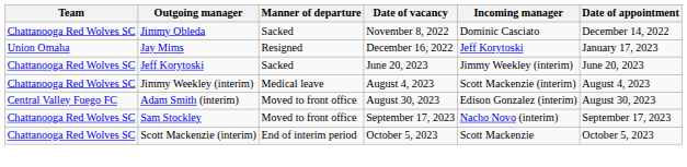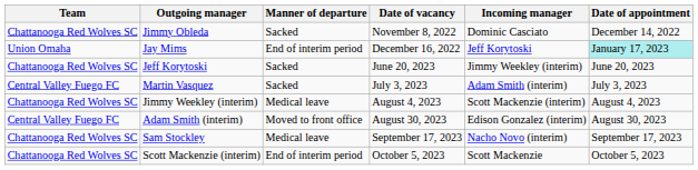 <table class="wikitable sortable">
 <tr>
 <th>Team</th>
 <th>Outgoing manager</th>
 <th>Manner of departure</th>
 <th>Date of vacancy</th>
 <th>Incoming manager</th>
 <th>Date of appointment</th>
 </tr>
 <tr>
 <td><a href='#'>Chattanooga Red Wolves SC</a></td>
 <td> <a href='#'>Jimmy Obleda</a></td>
 <td>Sacked</td>
 <td>November 8, 2022</td>
 <td> Dominic Casciato</td>
 <td>December 14, 2022</td>
 </tr>
 <tr>
 <td><a href='#'>Union Omaha</a></td>
 <td> <a href='#'>Jay Mims</a></td>
-<td>Resigned</td>
+<td>End of interim period</td>
 <td>December 16, 2022</td>
 <td> <a href='#'>Jeff Korytoski</a></td>
-<td>January 17, 2023</td>
+<td style="background: paleturquoise;">January 17, 2023</td>
 </tr>
 <tr>
 <td><a href='#'>Chattanooga Red Wolves SC</a></td>
 <td> <a href='#'>Jeff Korytoski</a></td>
 <td>Sacked</td>
 <td>June 20, 2023</td>
 <td> Jimmy Weekley (interim)</td>
 <td>June 20, 2023</td>
+</tr>
+<tr>
+<td><a href='#'>Central Valley Fuego FC</a></td>
+<td> <a href='#'>Martin Vasquez</a></td>
+<td>Sacked</td>
+<td>July 3, 2023</td>
+<td> <a href='#'>Adam Smith</a> (interim)</td>
+<td>July 3, 2023</td>
 </tr>
 <tr>
 <td><a href='#'>Chattanooga Red Wolves SC</a></td>
 <td> Jimmy Weekley (interim)</td>
 <td>Medical leave</td>
 <td>August 4, 2023</td>
 <td> Scott Mackenzie (interim)</td>
 <td>August 4, 2023</td>
 </tr>
 <tr>
 <td><a href='#'>Central Valley Fuego FC</a></td>
 <td> <a href='#'>Adam Smith</a> (interim)</td>
 <td>Moved to front office</td>
 <td>August 30, 2023</td>
 <td> Edison Gonzalez (interim)</td>
 <td>August 30, 2023</td>
 </tr>
 <tr>
 <td><a href='#'>Chattanooga Red Wolves SC</a></td>
 <td> <a href='#'>Sam Stockley</a></td>
-<td>Moved to front office</td>
+<td>Medical leave</td>
 <td>September 17, 2023</td>
 <td> <a href='#'>Nacho Novo</a> (interim)</td>
 <td>September 17, 2023</td>
 </tr>
 <tr>
 <td><a href='#'>Chattanooga Red Wolves SC</a></td>
 <td> Scott Mackenzie (interim)</td>
 <td>End of interim period</td>
 <td>October 5, 2023</td>
 <td> Scott Mackenzie</td>
 <td>October 5, 2023</td>
 </tr>
 </table>
